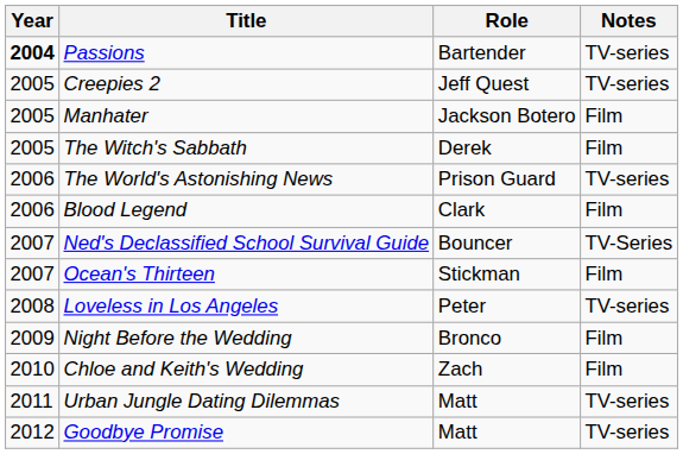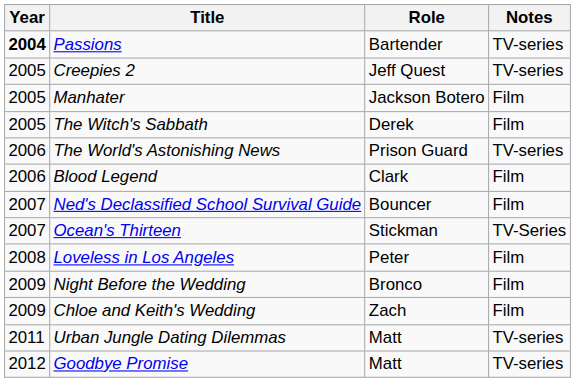 <table class="wikitable sortable">
 <tr>
 <th>Year</th>
 <th>Title</th>
 <th>Role</th>
 <th class="unsortable">Notes</th>
 </tr>
 <tr>
 <td><strong>2004</strong></td>
 <td><em><a href='#'>Passions</a></em></td>
 <td>Bartender</td>
 <td>TV-series</td>
 </tr>
 <tr>
 <td>2005</td>
 <td><em>Creepies 2</em></td>
 <td>Jeff Quest</td>
 <td>TV-series</td>
 </tr>
 <tr>
 <td>2005</td>
 <td><em>Manhater</em></td>
 <td>Jackson Botero</td>
 <td>Film</td>
 </tr>
 <tr>
 <td>2005</td>
 <td><em>The Witch's Sabbath</em></td>
 <td>Derek</td>
 <td>Film</td>
 </tr>
 <tr>
 <td>2006</td>
 <td><em>The World's Astonishing News</em></td>
 <td>Prison Guard</td>
 <td>TV-series</td>
 </tr>
 <tr>
 <td>2006</td>
 <td><em>Blood Legend</em></td>
 <td>Clark</td>
 <td>Film</td>
 </tr>
 <tr>
 <td>2007</td>
 <td><em><a href='#'>Ned's Declassified School Survival Guide</a></em></td>
 <td>Bouncer</td>
-<td>TV-Series</td>
+<td>Film</td>
 </tr>
 <tr>
 <td>2007</td>
 <td><em><a href='#'>Ocean's Thirteen</a></em></td>
 <td>Stickman</td>
-<td>Film</td>
+<td>TV-Series</td>
 </tr>
 <tr>
 <td>2008</td>
 <td><em><a href='#'>Loveless in Los Angeles</a></em></td>
 <td>Peter</td>
-<td>TV-series</td>
+<td>Film</td>
 </tr>
 <tr>
 <td>2009</td>
 <td><em>Night Before the Wedding</em></td>
 <td>Bronco</td>
 <td>Film</td>
 </tr>
 <tr>
-<td>2010</td>
+<td>2009</td>
 <td><em>Chloe and Keith's Wedding</em></td>
 <td>Zach</td>
 <td>Film</td>
 </tr>
 <tr>
 <td>2011</td>
 <td><em>Urban Jungle Dating Dilemmas</em></td>
 <td>Matt</td>
 <td>TV-series</td>
 </tr>
 <tr>
 <td>2012</td>
 <td><em><a href='#'>Goodbye Promise</a></em></td>
 <td>Matt</td>
 <td>TV-series</td>
 </tr>
 </table>
